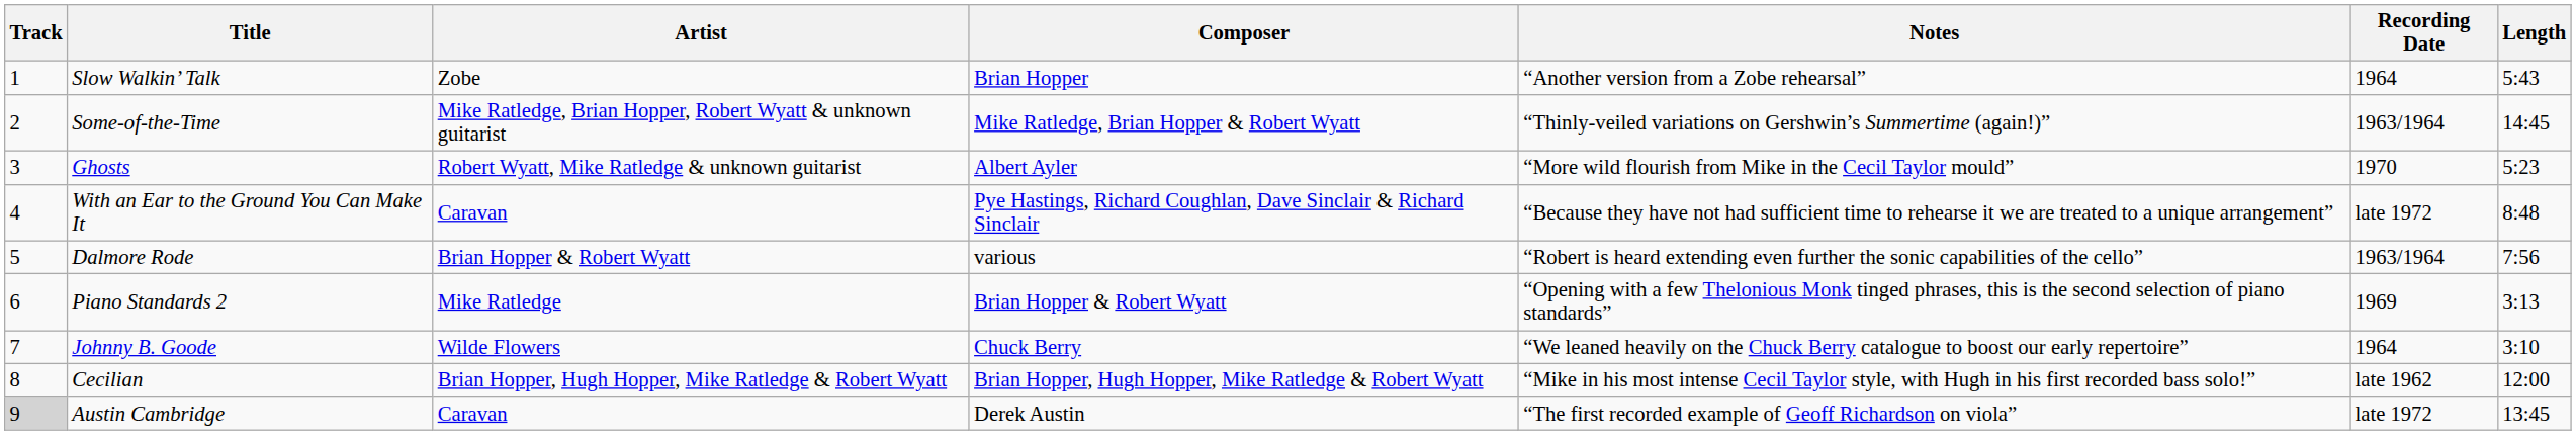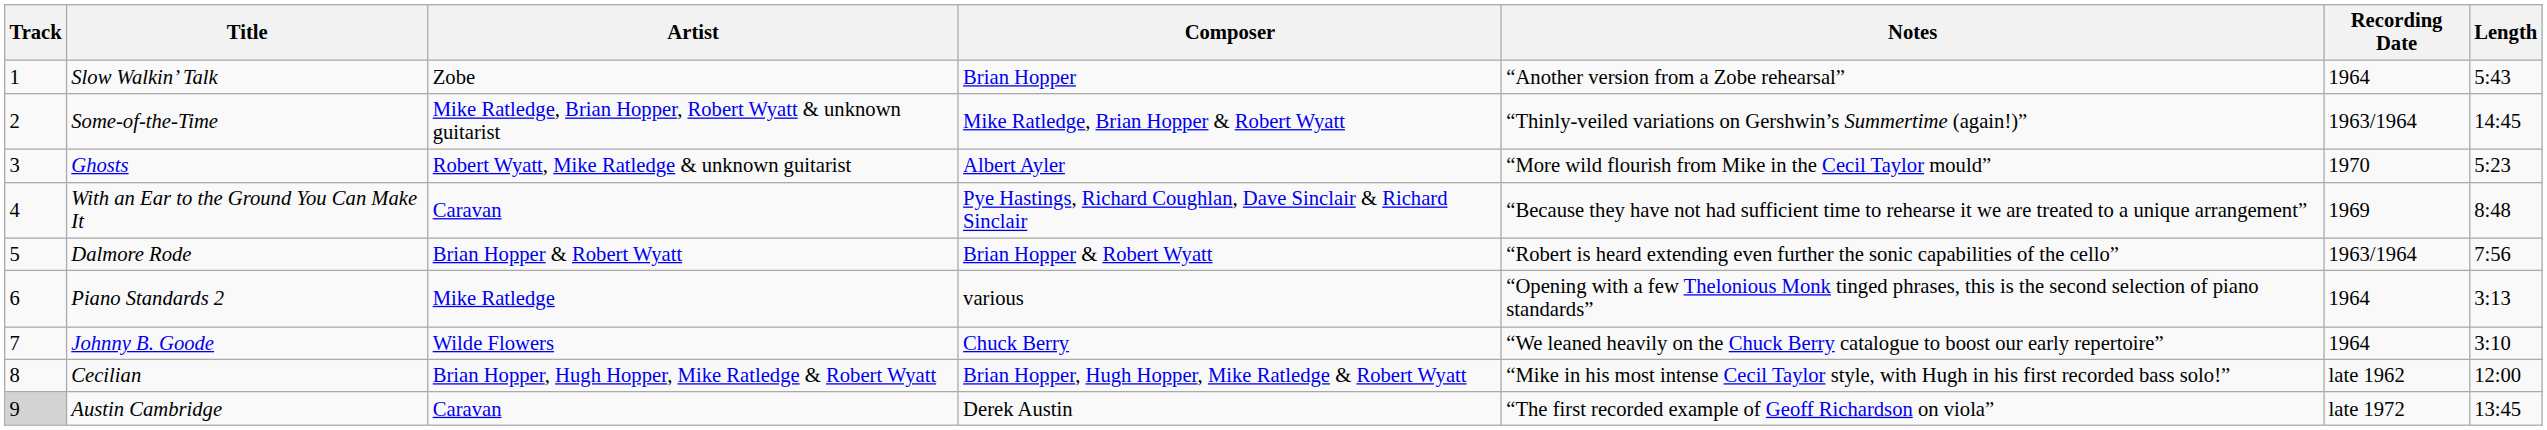 <table class="wikitable">
 <tr>
 <th>Track</th>
 <th>Title</th>
 <th>Artist</th>
 <th>Composer</th>
 <th>Notes</th>
 <th>Recording Date</th>
 <th>Length</th>
 </tr>
 <tr>
 <td>1</td>
 <td><em>Slow Walkin’ Talk</em></td>
 <td>Zobe</td>
 <td><a href='#'>Brian Hopper</a></td>
 <td>“Another version from a Zobe rehearsal”</td>
 <td>1964</td>
 <td>5:43</td>
 </tr>
 <tr>
 <td>2</td>
 <td><em>Some-of-the-Time</em></td>
 <td><a href='#'>Mike Ratledge</a>, <a href='#'>Brian Hopper</a>, <a href='#'>Robert Wyatt</a> & unknown guitarist</td>
 <td><a href='#'>Mike Ratledge</a>, <a href='#'>Brian Hopper</a> & <a href='#'>Robert Wyatt</a></td>
 <td>“Thinly-veiled variations on Gershwin’s <em>Summertime</em> (again!)”</td>
 <td>1963/1964</td>
 <td>14:45</td>
 </tr>
 <tr>
 <td>3</td>
 <td><em><a href='#'>Ghosts</a></em></td>
 <td><a href='#'>Robert Wyatt</a>, <a href='#'>Mike Ratledge</a> & unknown guitarist</td>
 <td><a href='#'>Albert Ayler</a></td>
 <td>“More wild flourish from Mike in the <a href='#'>Cecil Taylor</a> mould”</td>
 <td>1970</td>
 <td>5:23</td>
 </tr>
 <tr>
 <td>4</td>
 <td><em>With an Ear to the Ground You Can Make It</em></td>
 <td><a href='#'>Caravan</a></td>
 <td><a href='#'>Pye Hastings</a>, <a href='#'>Richard Coughlan</a>, <a href='#'>Dave Sinclair</a> & <a href='#'>Richard Sinclair</a></td>
 <td>“Because they have not had sufficient time to rehearse it we are treated to a unique arrangement”</td>
-<td>late 1972</td>
+<td>1969</td>
 <td>8:48</td>
 </tr>
 <tr>
 <td>5</td>
 <td><em>Dalmore Rode</em></td>
 <td><a href='#'>Brian Hopper</a> & <a href='#'>Robert Wyatt</a></td>
-<td>various</td>
+<td><a href='#'>Brian Hopper</a> & <a href='#'>Robert Wyatt</a></td>
 <td>“Robert is heard extending even further the sonic capabilities of the cello”</td>
 <td>1963/1964</td>
 <td>7:56</td>
 </tr>
 <tr>
 <td>6</td>
 <td><em>Piano Standards 2</em></td>
 <td><a href='#'>Mike Ratledge</a></td>
-<td><a href='#'>Brian Hopper</a> & <a href='#'>Robert Wyatt</a></td>
+<td>various</td>
 <td>“Opening with a few <a href='#'>Thelonious Monk</a> tinged phrases, this is the second selection of piano standards”</td>
-<td>1969</td>
+<td>1964</td>
 <td>3:13</td>
 </tr>
 <tr>
 <td>7</td>
 <td><em><a href='#'>Johnny B. Goode</a></em></td>
 <td><a href='#'>Wilde Flowers</a></td>
 <td><a href='#'>Chuck Berry</a></td>
 <td>“We leaned heavily on the <a href='#'>Chuck Berry</a> catalogue to boost our early repertoire”</td>
 <td>1964</td>
 <td>3:10</td>
 </tr>
 <tr>
 <td>8</td>
 <td><em>Cecilian</em></td>
 <td><a href='#'>Brian Hopper</a>, <a href='#'>Hugh Hopper</a>, <a href='#'>Mike Ratledge</a> & <a href='#'>Robert Wyatt</a></td>
 <td><a href='#'>Brian Hopper</a>, <a href='#'>Hugh Hopper</a>, <a href='#'>Mike Ratledge</a> & <a href='#'>Robert Wyatt</a></td>
 <td>“Mike in his most intense <a href='#'>Cecil Taylor</a> style, with Hugh in his first recorded bass solo!”</td>
 <td>late 1962</td>
 <td>12:00</td>
 </tr>
 <tr>
 <td style="background: lightgrey;">9</td>
 <td><em>Austin Cambridge</em></td>
 <td><a href='#'>Caravan</a></td>
 <td>Derek Austin</td>
 <td>“The first recorded example of <a href='#'>Geoff Richardson</a> on viola”</td>
 <td>late 1972</td>
 <td>13:45</td>
 </tr>
 </table>
